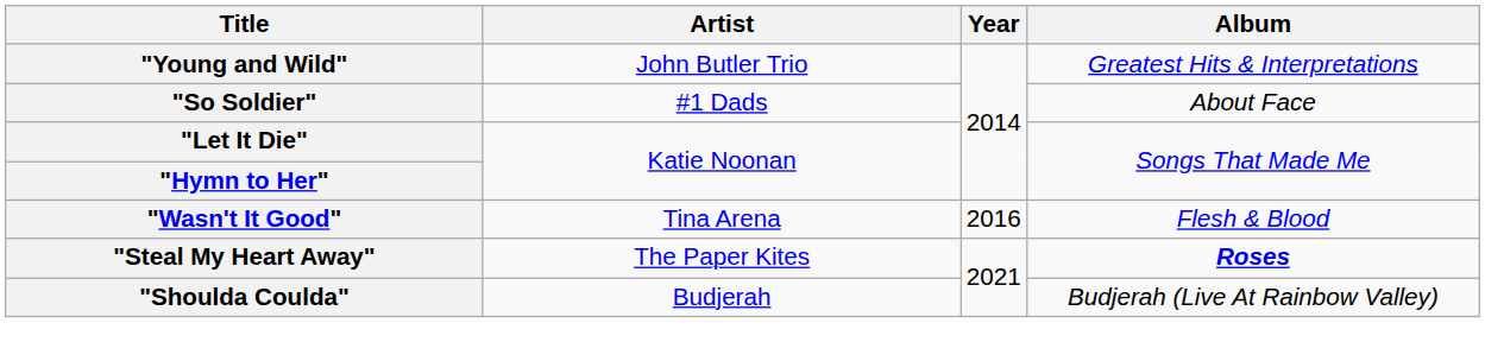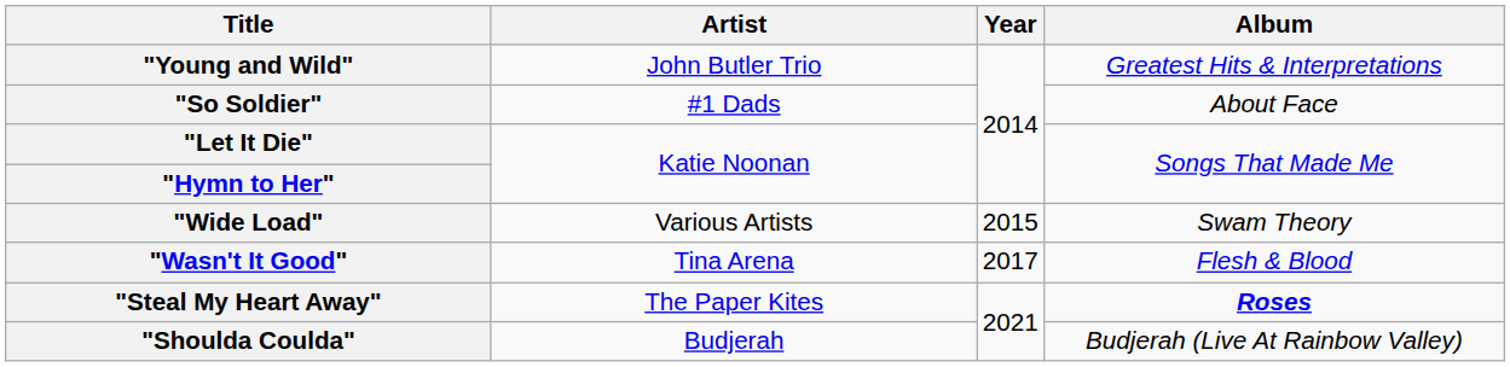 <table class="wikitable plainrowheaders" style="text-align:center;" border="1">
 <tr>
 <th scope="col" style="width:19em;">Title</th>
 <th scope="col" style="width:19em;">Artist</th>
 <th scope="col" style="width:1em;">Year</th>
 <th scope="col" style="width:18em;">Album</th>
 </tr>
 <tr>
 <th scope="row">"Young and Wild"</th>
 <td><a href='#'>John Butler Trio</a></td>
 <td rowspan="4">2014</td>
 <td><em><a href='#'>Greatest Hits & Interpretations</a></em></td>
 </tr>
 <tr>
 <th scope="row">"So Soldier"</th>
 <td><a href='#'>#1 Dads</a></td>
 <td><em>About Face</em></td>
 </tr>
 <tr>
 <th scope="row">"Let It Die"</th>
 <td rowspan="2"><a href='#'>Katie Noonan</a></td>
 <td rowspan="2"><em><a href='#'>Songs That Made Me</a></em></td>
 </tr>
 <tr>
 <th scope="row">"<a href='#'>Hymn to Her</a>" <br></th>
 </tr>
 <tr>
+<th scope="row">"Wide Load"</th>
+<td>Various Artists</td>
+<td>2015</td>
+<td><em>Swam Theory</em></td>
+</tr>
+<tr>
 <th scope="row">"<a href='#'>Wasn't It Good</a>" <br></th>
 <td><a href='#'>Tina Arena</a></td>
-<td>2016</td>
+<td>2017</td>
 <td><em><a href='#'>Flesh & Blood</a></em></td>
 </tr>
 <tr>
 <th scope="row">"Steal My Heart Away" <br></th>
 <td><a href='#'>The Paper Kites</a></td>
 <td rowspan="2">2021</td>
 <td><strong><em><a href='#'>Roses</a></em></strong></td>
 </tr>
 <tr>
 <th scope="row">"Shoulda Coulda" <br></th>
 <td><a href='#'>Budjerah</a></td>
 <td><em>Budjerah (Live At Rainbow Valley)</em></td>
 </tr>
 </table>
